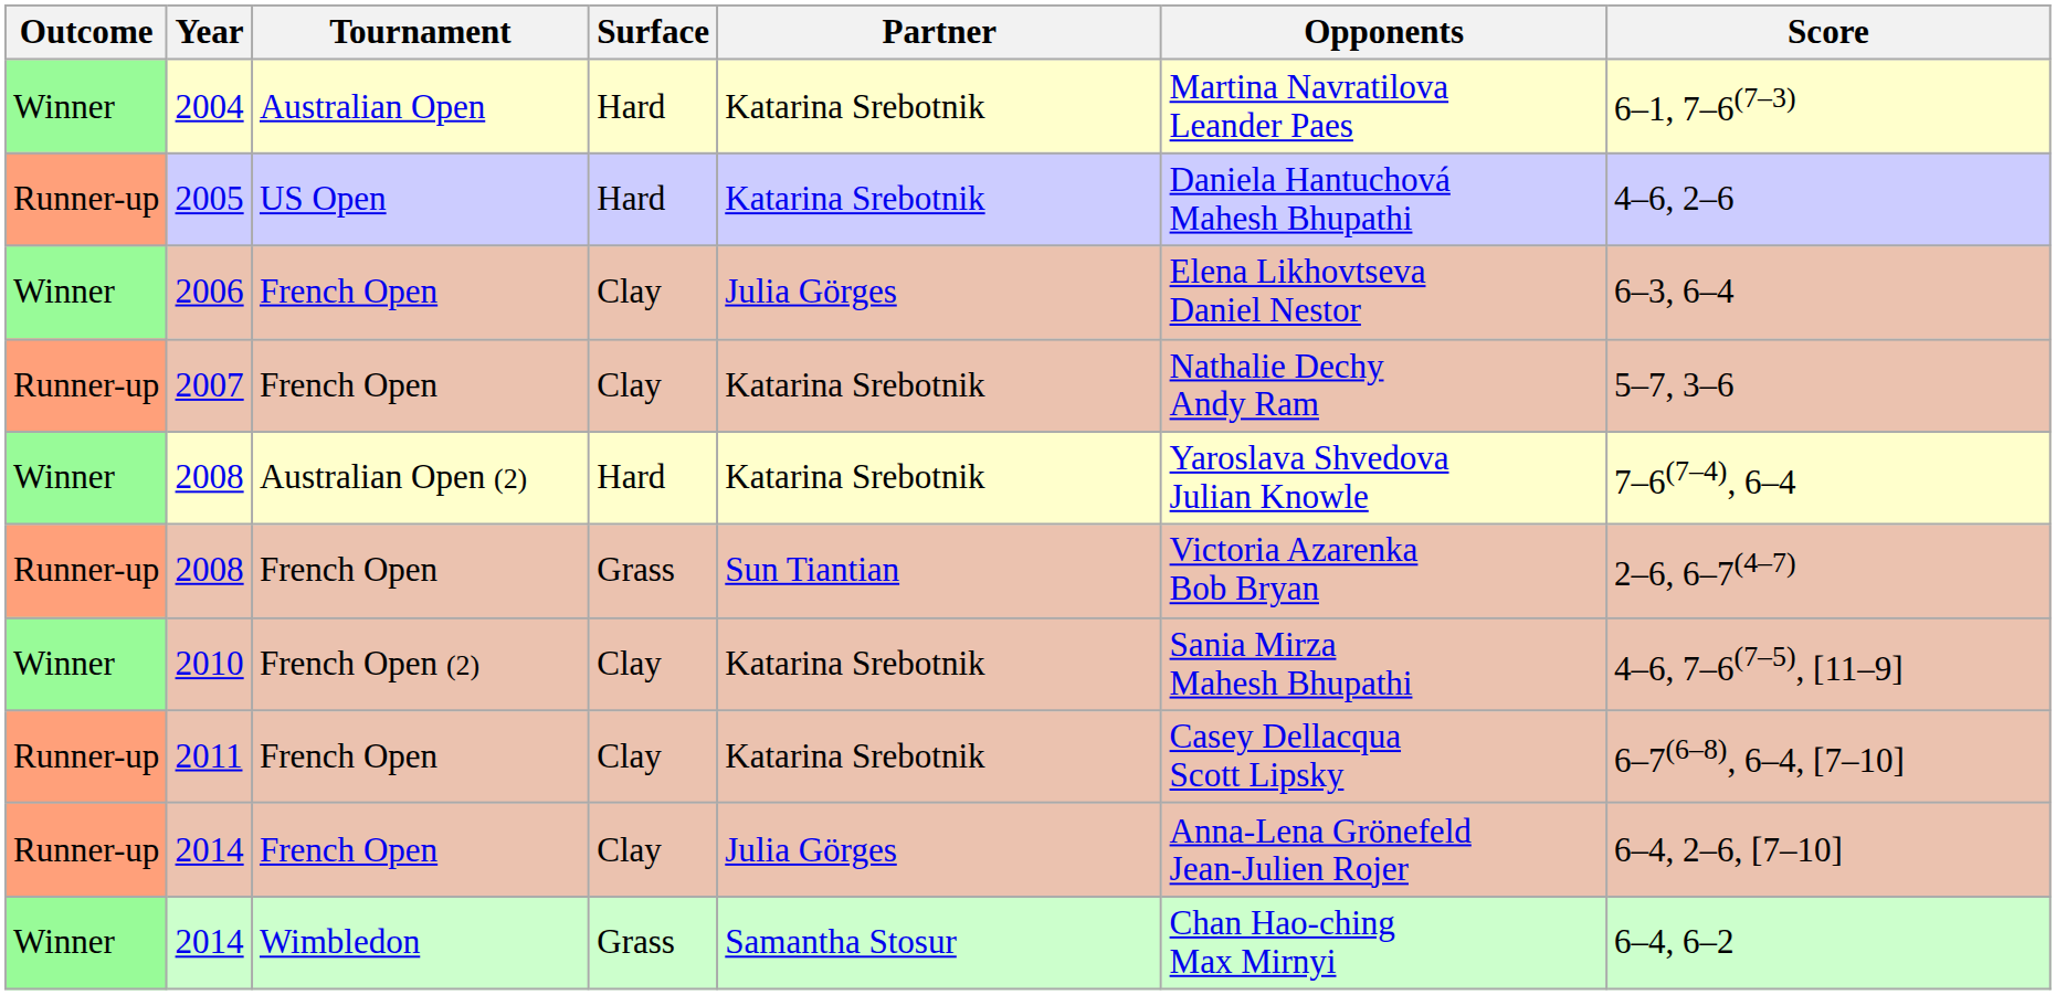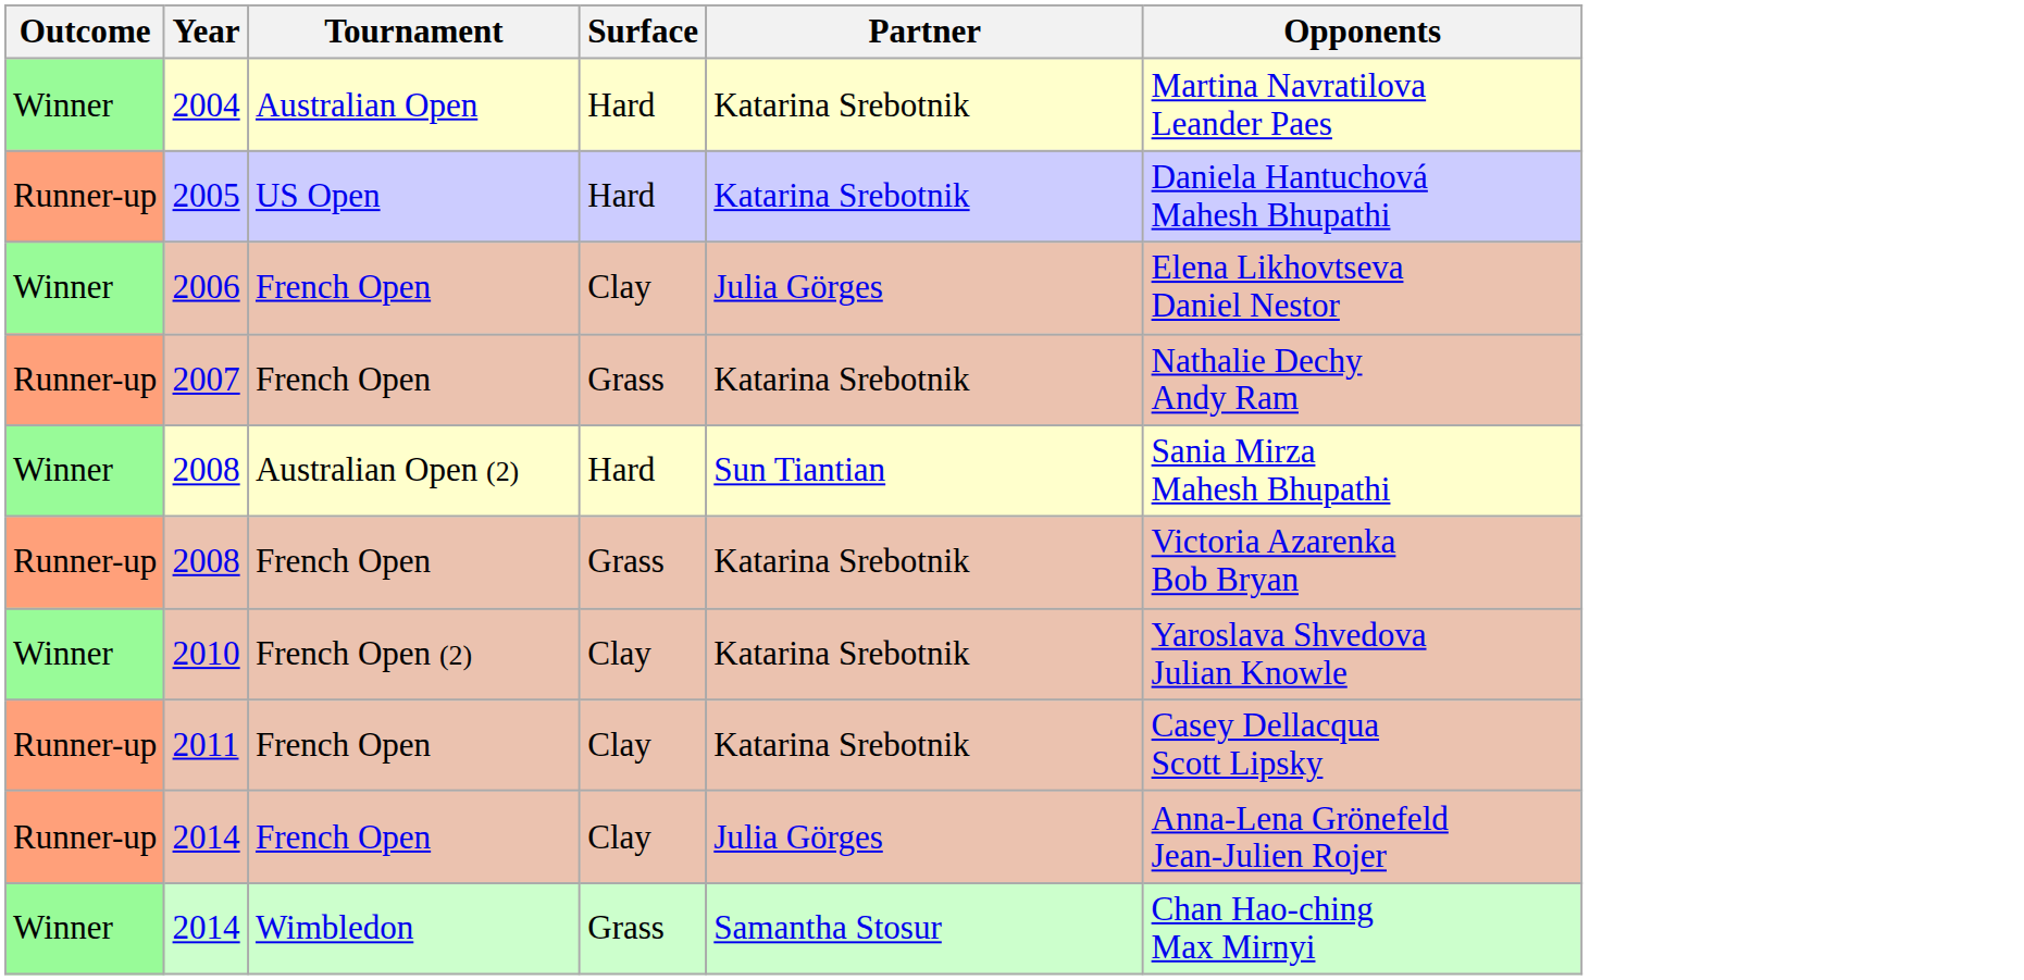 <table class="sortable wikitable">
 <tr>
 <th>Outcome</th>
 <th>Year</th>
 <th width=150>Tournament</th>
 <th>Surface</th>
 <th width=200>Partner</th>
 <th width=200>Opponents</th>
-<th width=200>Score</th>
 </tr>
 <tr bgcolor=#FFFFCC>
 <td bgcolor=98FB98>Winner</td>
 <td><a href='#'>2004</a></td>
 <td><a href='#'>Australian Open</a></td>
 <td>Hard</td>
 <td> Katarina Srebotnik</td>
 <td> <a href='#'>Martina Navratilova</a> <br>  <a href='#'>Leander Paes</a></td>
-<td>6–1, 7–6<sup>(7–3)</sup></td>
 </tr>
 <tr bgcolor=#CCCCFF>
 <td bgcolor=FFA07A>Runner-up</td>
 <td><a href='#'>2005</a></td>
 <td><a href='#'>US Open</a></td>
 <td>Hard</td>
 <td> <a href='#'>Katarina Srebotnik</a></td>
 <td> <a href='#'>Daniela Hantuchová</a><br> <a href='#'>Mahesh Bhupathi</a></td>
-<td>4–6, 2–6</td>
 </tr>
 <tr bgcolor=#EBC2AF>
 <td bgcolor=98FB98>Winner</td>
 <td><a href='#'>2006</a></td>
 <td><a href='#'>French Open</a></td>
 <td>Clay</td>
 <td> <a href='#'>Julia Görges</a></td>
 <td> <a href='#'>Elena Likhovtseva</a><br> <a href='#'>Daniel Nestor</a></td>
-<td>6–3, 6–4</td>
 </tr>
 <tr bgcolor=#EBC2AF>
 <td bgcolor=FFA07A>Runner-up</td>
 <td><a href='#'>2007</a></td>
 <td>French Open</td>
-<td>Clay</td>
+<td>Grass</td>
 <td> Katarina Srebotnik</td>
 <td> <a href='#'>Nathalie Dechy</a><br> <a href='#'>Andy Ram</a></td>
-<td>5–7, 3–6</td>
 </tr>
 <tr bgcolor=#FFFFCC>
 <td bgcolor=98FB98>Winner</td>
 <td><a href='#'>2008</a></td>
 <td>Australian Open <small>(2)</small></td>
 <td>Hard</td>
-<td> Katarina Srebotnik</td>
-<td> <a href='#'>Yaroslava Shvedova</a> <br>  <a href='#'>Julian Knowle</a></td>
-<td>7–6<sup>(7–4)</sup>, 6–4</td>
+<td> <a href='#'>Sun Tiantian</a></td>
+<td> <a href='#'>Sania Mirza</a> <br>  <a href='#'>Mahesh Bhupathi</a></td>
 </tr>
 <tr bgcolor=#EBC2AF>
 <td bgcolor=FFA07A>Runner-up</td>
 <td><a href='#'>2008</a></td>
 <td>French Open</td>
 <td>Grass</td>
-<td> <a href='#'>Sun Tiantian</a></td>
+<td> Katarina Srebotnik</td>
 <td> <a href='#'>Victoria Azarenka</a><br> <a href='#'>Bob Bryan</a></td>
-<td>2–6, 6–7<sup>(4–7)</sup></td>
 </tr>
 <tr bgcolor=#EBC2AF>
 <td bgcolor=98FB98>Winner</td>
 <td><a href='#'>2010</a></td>
 <td>French Open <small>(2)</small></td>
 <td>Clay</td>
 <td> Katarina Srebotnik</td>
-<td> <a href='#'>Sania Mirza</a> <br>  <a href='#'>Mahesh Bhupathi</a></td>
-<td>4–6, 7–6<sup>(7–5)</sup>, [11–9]</td>
+<td> <a href='#'>Yaroslava Shvedova</a> <br>  <a href='#'>Julian Knowle</a></td>
 </tr>
 <tr bgcolor=#EBC2AF>
 <td bgcolor=FFA07A>Runner-up</td>
 <td><a href='#'>2011</a></td>
 <td>French Open</td>
 <td>Clay</td>
 <td> Katarina Srebotnik</td>
 <td> <a href='#'>Casey Dellacqua</a><br> <a href='#'>Scott Lipsky</a></td>
-<td>6–7<sup>(6–8)</sup>, 6–4, [7–10]</td>
 </tr>
 <tr bgcolor=#EBC2AF>
 <td bgcolor=FFA07A>Runner-up</td>
 <td><a href='#'>2014</a></td>
 <td><a href='#'>French Open</a></td>
 <td>Clay</td>
 <td> <a href='#'>Julia Görges</a></td>
 <td> <a href='#'>Anna-Lena Grönefeld</a><br> <a href='#'>Jean-Julien Rojer</a></td>
-<td>6–4, 2–6, [7–10]</td>
 </tr>
 <tr bgcolor=CCFFCC>
 <td bgcolor=98FB98>Winner</td>
 <td><a href='#'>2014</a></td>
 <td><a href='#'>Wimbledon</a></td>
 <td>Grass</td>
 <td> <a href='#'>Samantha Stosur</a></td>
 <td> <a href='#'>Chan Hao-ching</a> <br>  <a href='#'>Max Mirnyi</a></td>
-<td>6–4, 6–2</td>
 </tr>
 </table>
